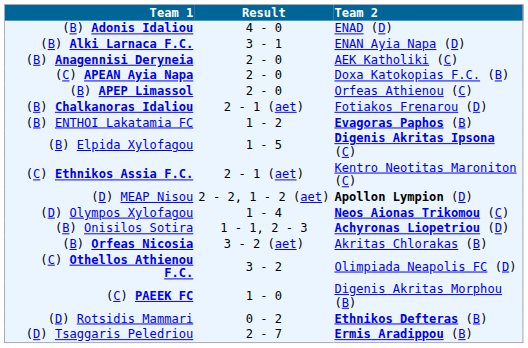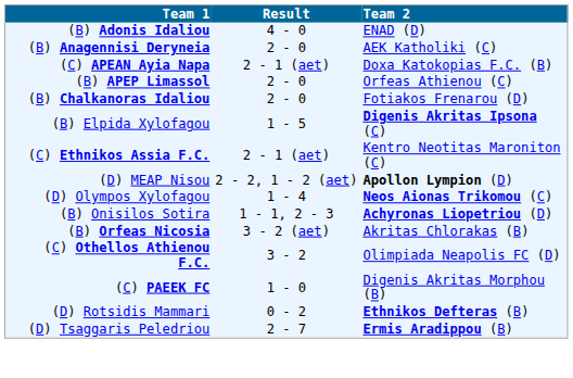 <table cellspacing="0" style="background: #EBF5FF; border: 1px #aaa solid; border-collapse: collapse; font-size: 95%;" width=60%>
 <tr bgcolor=#006699 style="color:white;">
 <th width=30% align="right">Team 1</th>
 <th width=22% align="center">Result</th>
 <th width=30% align="left">Team 2</th>
 </tr>
 <tr>
 <td align=right>(<a href='#'>B</a>) <strong><a href='#'>Adonis Idaliou</a></strong></td>
 <td align=center>4 - 0</td>
 <td align=left><a href='#'>ENAD</a> (<a href='#'>D</a>)</td>
 </tr>
 <tr>
-<td align=right>(<a href='#'>B</a>) <strong><a href='#'>Alki Larnaca F.C.</a></strong></td>
-<td align=center>3 - 1</td>
-<td align=left><a href='#'>ENAN Ayia Napa</a> (<a href='#'>D</a>)</td>
-</tr>
-<tr>
 <td align=right>(<a href='#'>B</a>) <strong><a href='#'>Anagennisi Deryneia</a></strong></td>
 <td align=center>2 - 0</td>
 <td align=left><a href='#'>AEK Katholiki</a> (<a href='#'>C</a>)</td>
 </tr>
 <tr>
 <td align=right>(<a href='#'>C</a>) <strong><a href='#'>APEAN Ayia Napa</a></strong></td>
-<td align=center>2 - 0</td>
+<td align=center>2 - 1 (<a href='#'>aet</a>)</td>
 <td align=left><a href='#'>Doxa Katokopias F.C.</a> (<a href='#'>B</a>)</td>
 </tr>
 <tr>
 <td align=right>(<a href='#'>B</a>) <strong><a href='#'>APEP Limassol</a></strong></td>
 <td align=center>2 - 0</td>
 <td align=left><a href='#'>Orfeas Athienou</a> (<a href='#'>C</a>)</td>
 </tr>
 <tr>
 <td align=right>(<a href='#'>B</a>) <strong><a href='#'>Chalkanoras Idaliou</a></strong></td>
-<td align=center>2 - 1 (<a href='#'>aet</a>)</td>
+<td align=center>2 - 0</td>
 <td align=left><a href='#'>Fotiakos Frenarou</a> (<a href='#'>D</a>)</td>
-</tr>
-<tr>
-<td align=right>(<a href='#'>B</a>) <a href='#'>ENTHOI Lakatamia FC</a></td>
-<td align=center>1 - 2</td>
-<td align=left><strong><a href='#'>Evagoras Paphos</a></strong> (<a href='#'>B</a>)</td>
 </tr>
 <tr>
 <td align=right>(<a href='#'>B</a>) <a href='#'>Elpida Xylofagou</a></td>
 <td align=center>1 - 5</td>
 <td align=left><strong><a href='#'>Digenis Akritas Ipsona</a></strong> (<a href='#'>C</a>)</td>
 </tr>
 <tr>
 <td align=right>(<a href='#'>C</a>) <strong><a href='#'>Ethnikos Assia F.C.</a></strong></td>
 <td align=center>2 - 1 (<a href='#'>aet</a>)</td>
 <td align=left><a href='#'>Kentro Neotitas Maroniton</a> (<a href='#'>C</a>)</td>
 </tr>
 <tr>
 <td align=right>(<a href='#'>D</a>) <a href='#'>MEAP Nisou</a></td>
 <td align=center>2 - 2, 1 - 2 (<a href='#'>aet</a>)</td>
 <td align=left><strong>Apollon Lympion</strong> (<a href='#'>D</a>)</td>
 </tr>
 <tr>
 <td align=right>(<a href='#'>D</a>) <a href='#'>Olympos Xylofagou</a></td>
 <td align=center>1 - 4</td>
 <td align=left><strong><a href='#'>Neos Aionas Trikomou</a></strong> (<a href='#'>C</a>)</td>
 </tr>
 <tr>
 <td align=right>(<a href='#'>B</a>) <a href='#'>Onisilos Sotira</a></td>
 <td align=center>1 - 1, 2 - 3</td>
 <td align=left><strong><a href='#'>Achyronas Liopetriou</a></strong> (<a href='#'>D</a>)</td>
 </tr>
 <tr>
 <td align=right>(<a href='#'>B</a>) <strong><a href='#'>Orfeas Nicosia</a></strong></td>
 <td align=center>3 - 2 (<a href='#'>aet</a>)</td>
 <td align=left><a href='#'>Akritas Chlorakas</a> (<a href='#'>B</a>)</td>
 </tr>
 <tr>
 <td align=right>(<a href='#'>C</a>) <strong><a href='#'>Othellos Athienou F.C.</a></strong></td>
 <td align=center>3 - 2</td>
 <td align=left><a href='#'>Olimpiada Neapolis FC</a> (<a href='#'>D</a>)</td>
 </tr>
 <tr>
 <td align=right>(<a href='#'>C</a>) <strong><a href='#'>PAEEK FC</a></strong></td>
 <td align=center>1 - 0</td>
 <td align=left><a href='#'>Digenis Akritas Morphou</a> (<a href='#'>B</a>)</td>
 </tr>
 <tr>
 <td align=right>(<a href='#'>D</a>) <a href='#'>Rotsidis Mammari</a></td>
 <td align=center>0 - 2</td>
 <td align=left><strong><a href='#'>Ethnikos Defteras</a></strong> (<a href='#'>B</a>)</td>
 </tr>
 <tr>
 <td align=right>(<a href='#'>D</a>) <a href='#'>Tsaggaris Peledriou</a></td>
 <td align=center>2 - 7</td>
 <td align=left><strong><a href='#'>Ermis Aradippou</a></strong> (<a href='#'>B</a>)</td>
 </tr>
 <tr>
 </tr>
 </table>
